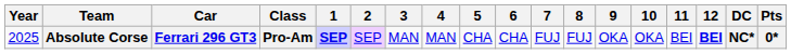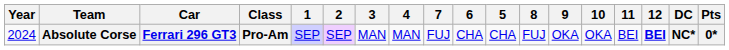 <table class="wikitable" style="text-align:center; font-size:85%">
 <tr>
 <th>Year</th>
 <th>Team</th>
 <th>Car</th>
 <th>Class</th>
 <th>1</th>
 <th>2</th>
 <th>3</th>
 <th>4</th>
+<th>7</th>
+<th>6</th>
 <th>5</th>
-<th>6</th>
-<th>7</th>
 <th>8</th>
 <th>9</th>
 <th>10</th>
 <th>11</th>
 <th>12</th>
 <th>DC</th>
 <th>Pts</th>
 </tr>
 <tr>
-<td><a href='#'>2025</a></td>
+<td><a href='#'>2024</a></td>
 <th>Absolute Corse</th>
 <th nowrap><a href='#'>Ferrari 296 GT3</a></th>
 <th>Pro-Am</th>
-<td style="background:#cfcfff;"><strong><a href='#'>SEP</a><br></strong></td>
+<td style="background:#cfcfff;"><a href='#'>SEP</a><br></td>
 <td style="background:#efcfff;"><a href='#'>SEP</a><br></td>
 <td style="background:#;"><a href='#'>MAN</a><br></td>
 <td style="background:#;"><a href='#'>MAN</a><br></td>
+<td style="background:#;"><a href='#'>FUJ</a><br></td>
 <td style="background:#;"><a href='#'>CHA</a><br></td>
 <td style="background:#;"><a href='#'>CHA</a><br></td>
-<td style="background:#;"><a href='#'>FUJ</a><br></td>
 <td style="background:#;"><a href='#'>FUJ</a><br></td>
 <td style="background:#;"><a href='#'>OKA</a><br></td>
 <td style="background:#;"><a href='#'>OKA</a><br></td>
 <td style="background:#;"><a href='#'>BEI</a><br></td>
 <td style="background:#;"><strong><a href='#'>BEI</a><br></strong></td>
 <th>NC*</th>
 <th>0*</th>
 </tr>
 </table>
